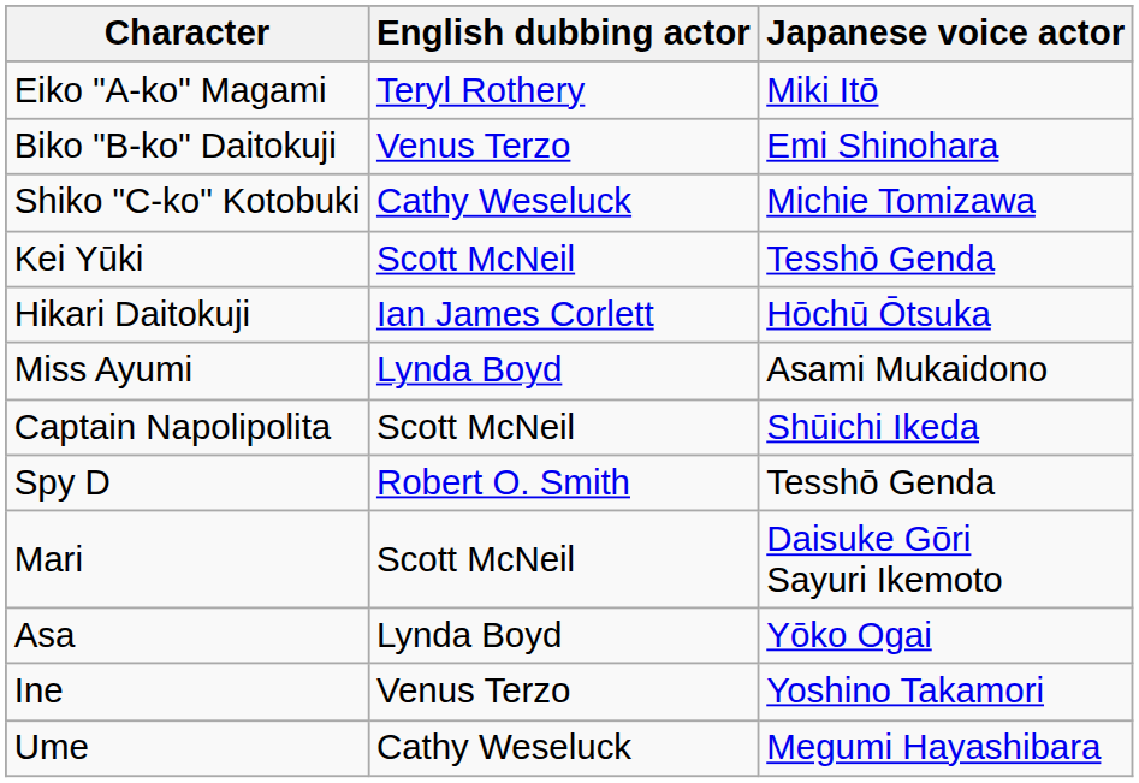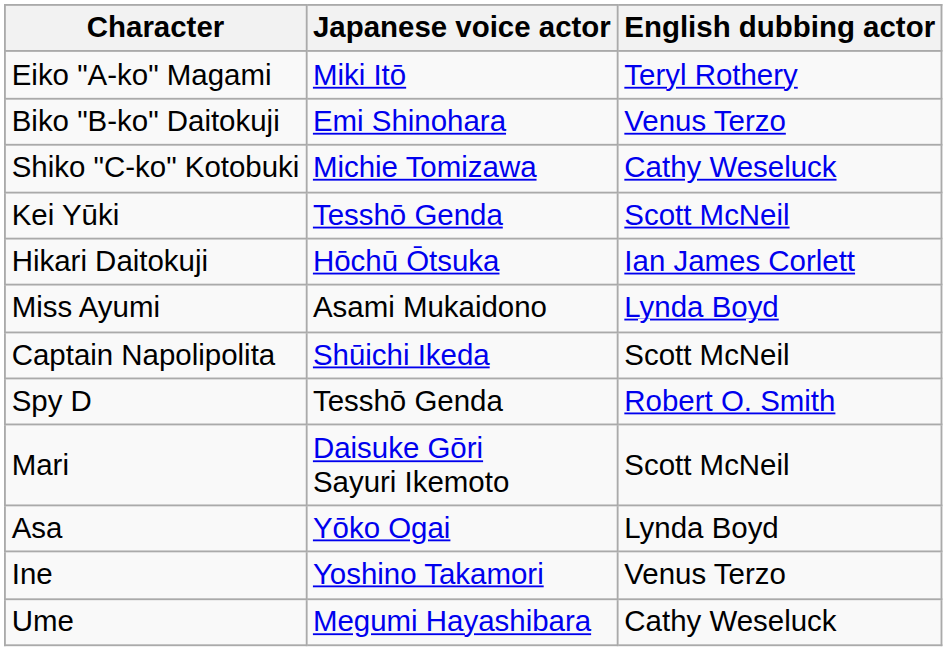 <table class="wikitable">
 <tr>
 <th>Character</th>
+<th>Japanese voice actor</th>
 <th>English dubbing actor</th>
-<th>Japanese voice actor</th>
 </tr>
 <tr>
 <td>Eiko "A-ko" Magami</td>
+<td><a href='#'>Miki Itō</a></td>
 <td><a href='#'>Teryl Rothery</a></td>
-<td><a href='#'>Miki Itō</a></td>
 </tr>
 <tr>
 <td>Biko "B-ko" Daitokuji</td>
+<td><a href='#'>Emi Shinohara</a></td>
 <td><a href='#'>Venus Terzo</a></td>
-<td><a href='#'>Emi Shinohara</a></td>
 </tr>
 <tr>
 <td>Shiko "C-ko" Kotobuki</td>
+<td><a href='#'>Michie Tomizawa</a></td>
 <td><a href='#'>Cathy Weseluck</a></td>
-<td><a href='#'>Michie Tomizawa</a></td>
 </tr>
 <tr>
 <td>Kei Yūki</td>
+<td><a href='#'>Tesshō Genda</a></td>
 <td><a href='#'>Scott McNeil</a></td>
-<td><a href='#'>Tesshō Genda</a></td>
 </tr>
 <tr>
 <td>Hikari Daitokuji</td>
+<td><a href='#'>Hōchū Ōtsuka</a></td>
 <td><a href='#'>Ian James Corlett</a></td>
-<td><a href='#'>Hōchū Ōtsuka</a></td>
 </tr>
 <tr>
 <td>Miss Ayumi</td>
+<td>Asami Mukaidono</td>
 <td><a href='#'>Lynda Boyd</a></td>
-<td>Asami Mukaidono</td>
 </tr>
 <tr>
 <td>Captain Napolipolita</td>
+<td><a href='#'>Shūichi Ikeda</a></td>
 <td>Scott McNeil</td>
-<td><a href='#'>Shūichi Ikeda</a></td>
 </tr>
 <tr>
 <td>Spy D</td>
+<td>Tesshō Genda</td>
 <td><a href='#'>Robert O. Smith</a></td>
-<td>Tesshō Genda</td>
 </tr>
 <tr>
 <td>Mari</td>
+<td><a href='#'>Daisuke Gōri</a>  <br> Sayuri Ikemoto </td>
 <td>Scott McNeil </td>
-<td><a href='#'>Daisuke Gōri</a>  <br> Sayuri Ikemoto </td>
 </tr>
 <tr>
 <td>Asa</td>
+<td><a href='#'>Yōko Ogai</a></td>
 <td>Lynda Boyd</td>
-<td><a href='#'>Yōko Ogai</a></td>
 </tr>
 <tr>
 <td>Ine</td>
+<td><a href='#'>Yoshino Takamori</a></td>
 <td>Venus Terzo</td>
-<td><a href='#'>Yoshino Takamori</a></td>
 </tr>
 <tr>
 <td>Ume</td>
+<td><a href='#'>Megumi Hayashibara</a></td>
 <td>Cathy Weseluck</td>
-<td><a href='#'>Megumi Hayashibara</a></td>
 </tr>
 </table>
